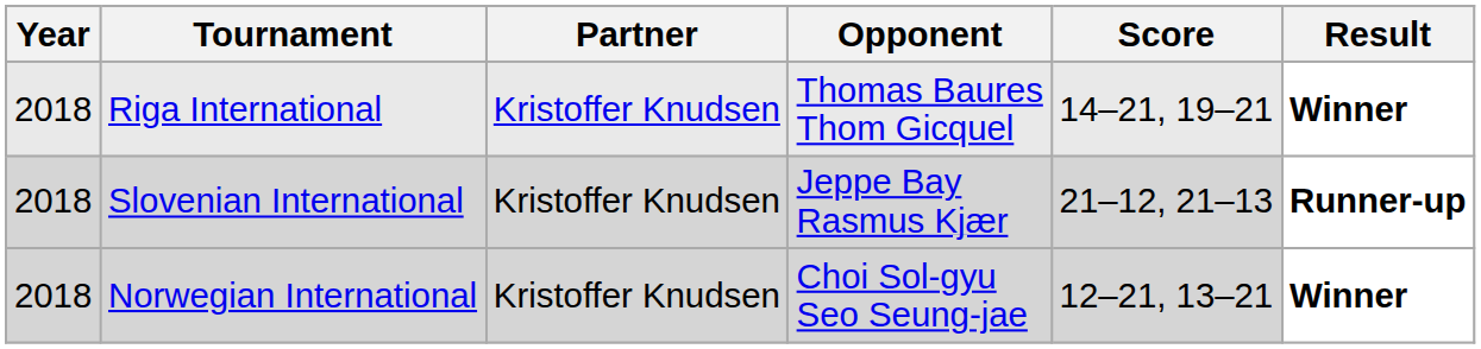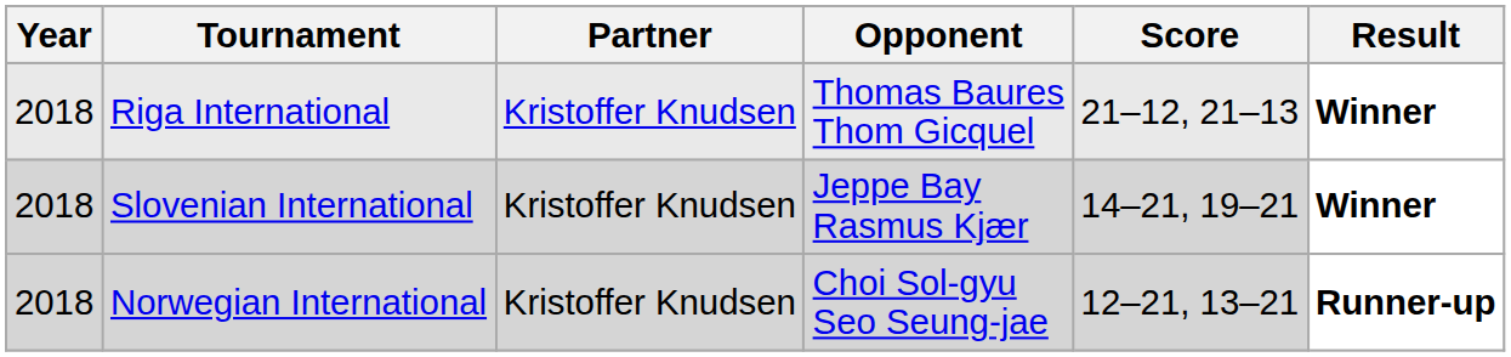 <table class="sortable wikitable" style="font-size: 90%;">
 <tr>
 <th>Year</th>
 <th>Tournament</th>
 <th>Partner</th>
 <th>Opponent</th>
 <th>Score</th>
 <th>Result</th>
 </tr>
 <tr style="background:#E9E9E9">
 <td align="center">2018</td>
 <td align="left"><a href='#'>Riga International</a></td>
 <td align="left"> <a href='#'>Kristoffer Knudsen</a></td>
 <td align="left"> <a href='#'>Thomas Baures</a><br> <a href='#'>Thom Gicquel</a></td>
-<td align="left">14–21, 19–21</td>
+<td align="left">21–12, 21–13</td>
 <td style="text-align:left; background:white"> <strong>Winner</strong></td>
 </tr>
 <tr style="background:#D5D5D5">
 <td align="center">2018</td>
 <td align="left"><a href='#'>Slovenian International</a></td>
 <td align="left"> Kristoffer Knudsen</td>
 <td align="left"> <a href='#'>Jeppe Bay</a><br> <a href='#'>Rasmus Kjær</a></td>
-<td align="left">21–12, 21–13</td>
-<td style="text-align:left; background:white"> <strong>Runner-up</strong></td>
+<td align="left">14–21, 19–21</td>
+<td style="text-align:left; background:white"> <strong>Winner</strong></td>
 </tr>
 <tr style="background:#D5D5D5">
 <td align="center">2018</td>
 <td align="left"><a href='#'>Norwegian International</a></td>
 <td align="left"> Kristoffer Knudsen</td>
 <td align="left"> <a href='#'>Choi Sol-gyu</a><br> <a href='#'>Seo Seung-jae</a></td>
 <td align="left">12–21, 13–21</td>
-<td style="text-align:left; background:white"> <strong>Winner</strong></td>
+<td style="text-align:left; background:white"> <strong>Runner-up</strong></td>
 </tr>
 </table>
